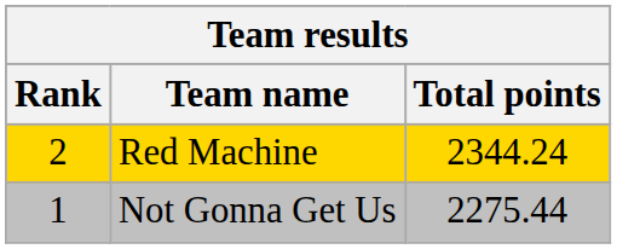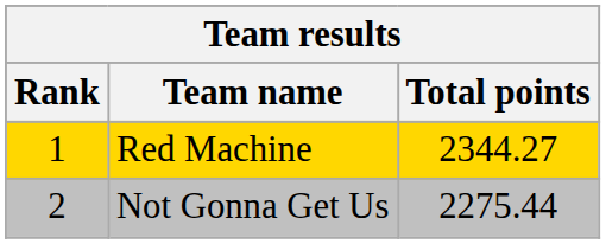 <table class="wikitable">
 <tr>
 <th colspan="6" align="center">Team results</th>
 </tr>
 <tr>
 <th>Rank</th>
 <th>Team name</th>
 <th><strong>Total points</strong></th>
 </tr>
 <tr bgcolor="gold">
-<td align="center">2</td>
+<td align="center">1</td>
 <td>Red Machine</td>
-<td align="center">2344.24</td>
+<td align="center">2344.27</td>
 </tr>
 <tr bgcolor="silver">
-<td align="center">1</td>
+<td align="center">2</td>
 <td>Not Gonna Get Us</td>
 <td align="center">2275.44</td>
 </tr>
 </table>
